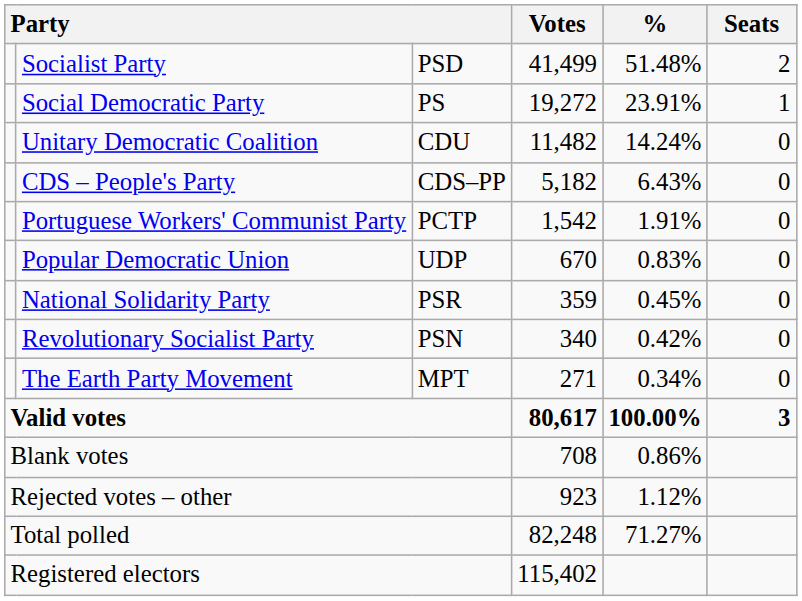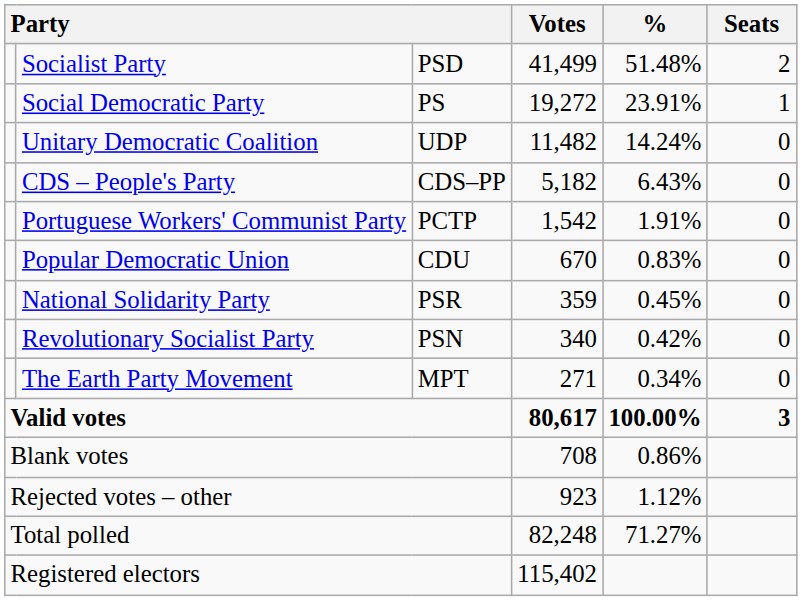 <table class="wikitable" border="1" style="text-align:right;">
 <tr>
 <th style="text-align:left;" colspan=3>Party</th>
 <th align=center width="50">Votes</th>
 <th align=center width="50">%</th>
 <th align=center width="50">Seats</th>
 </tr>
 <tr>
 <td></td>
 <td align=left><a href='#'>Socialist Party</a></td>
 <td align=left>PSD</td>
 <td>41,499</td>
 <td>51.48%</td>
 <td>2</td>
 </tr>
 <tr>
 <td></td>
 <td align=left><a href='#'>Social Democratic Party</a></td>
 <td align=left>PS</td>
 <td>19,272</td>
 <td>23.91%</td>
 <td>1</td>
 </tr>
 <tr>
 <td></td>
 <td align=left style="white-space: nowrap;"><a href='#'>Unitary Democratic Coalition</a></td>
-<td align=left>CDU</td>
+<td align=left>UDP</td>
 <td>11,482</td>
 <td>14.24%</td>
 <td>0</td>
 </tr>
 <tr>
 <td></td>
 <td align=left><a href='#'>CDS – People's Party</a></td>
 <td align=left style="white-space: nowrap;">CDS–PP</td>
 <td>5,182</td>
 <td>6.43%</td>
 <td>0</td>
 </tr>
 <tr>
 <td></td>
 <td align=left><a href='#'>Portuguese Workers' Communist Party</a></td>
 <td align=left>PCTP</td>
 <td>1,542</td>
 <td>1.91%</td>
 <td>0</td>
 </tr>
 <tr>
 <td></td>
 <td align=left><a href='#'>Popular Democratic Union</a></td>
-<td align=left>UDP</td>
+<td align=left>CDU</td>
 <td>670</td>
 <td>0.83%</td>
 <td>0</td>
 </tr>
 <tr>
 <td></td>
 <td align=left><a href='#'>National Solidarity Party</a></td>
 <td align=left>PSR</td>
 <td>359</td>
 <td>0.45%</td>
 <td>0</td>
 </tr>
 <tr>
 <td></td>
 <td align=left><a href='#'>Revolutionary Socialist Party</a></td>
 <td align=left>PSN</td>
 <td>340</td>
 <td>0.42%</td>
 <td>0</td>
 </tr>
 <tr>
 <td></td>
 <td align=left><a href='#'>The Earth Party Movement</a></td>
 <td align=left>MPT</td>
 <td>271</td>
 <td>0.34%</td>
 <td>0</td>
 </tr>
 <tr style="font-weight:bold">
 <td align=left colspan=3>Valid votes</td>
 <td>80,617</td>
 <td>100.00%</td>
 <td>3</td>
 </tr>
 <tr>
 <td align=left colspan=3>Blank votes</td>
 <td>708</td>
 <td>0.86%</td>
 <td></td>
 </tr>
 <tr>
 <td align=left colspan=3>Rejected votes – other</td>
 <td>923</td>
 <td>1.12%</td>
 <td></td>
 </tr>
 <tr>
 <td align=left colspan=3>Total polled</td>
 <td>82,248</td>
 <td>71.27%</td>
 <td></td>
 </tr>
 <tr>
 <td align=left colspan=3>Registered electors</td>
 <td>115,402</td>
 <td></td>
 <td></td>
 </tr>
 </table>
